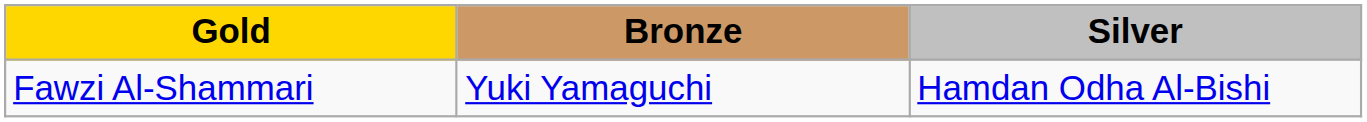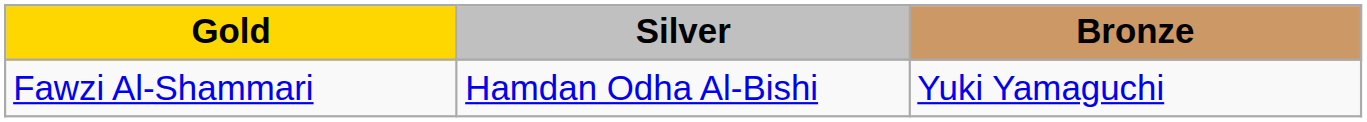 <table class="wikitable" style="text-align:left">
 <tr align="center">
 <td width=200 bgcolor=gold><strong>Gold</strong></td>
+<td width=200 bgcolor=silver><strong>Silver</strong></td>
 <td width=200 bgcolor=CC9966><strong>Bronze</strong></td>
-<td width=200 bgcolor=silver><strong>Silver</strong></td>
 </tr>
 <tr>
 <td><a href='#'>Fawzi Al-Shammari</a><br><em></em></td>
+<td><a href='#'>Hamdan Odha Al-Bishi</a><br><em></em></td>
 <td><a href='#'>Yuki Yamaguchi</a><br><em></em></td>
-<td><a href='#'>Hamdan Odha Al-Bishi</a><br><em></em></td>
 </tr>
 </table>
